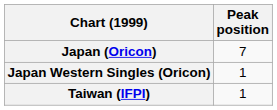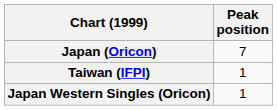 <table class="wikitable plainrowheaders sortable">
 <tr>
 <th>Chart (1999)</th>
 <th>Peak<br>position</th>
 </tr>
 <tr>
 <th scope="row">Japan (<a href='#'>Oricon</a>)</th>
 <td style="text-align:center;">7</td>
 </tr>
 <tr>
+<th scope="row">Taiwan (<a href='#'>IFPI</a>)</th>
+<td style="text-align:center;">1</td>
+</tr>
+<tr>
 <th scope="row">Japan Western Singles (Oricon)</th>
 <td style="text-align:center;">1</td>
 </tr>
-<tr>
-<th scope="row">Taiwan (<a href='#'>IFPI</a>)</th>
-<td style="text-align:center;">1</td>
-</tr>
 </table>
